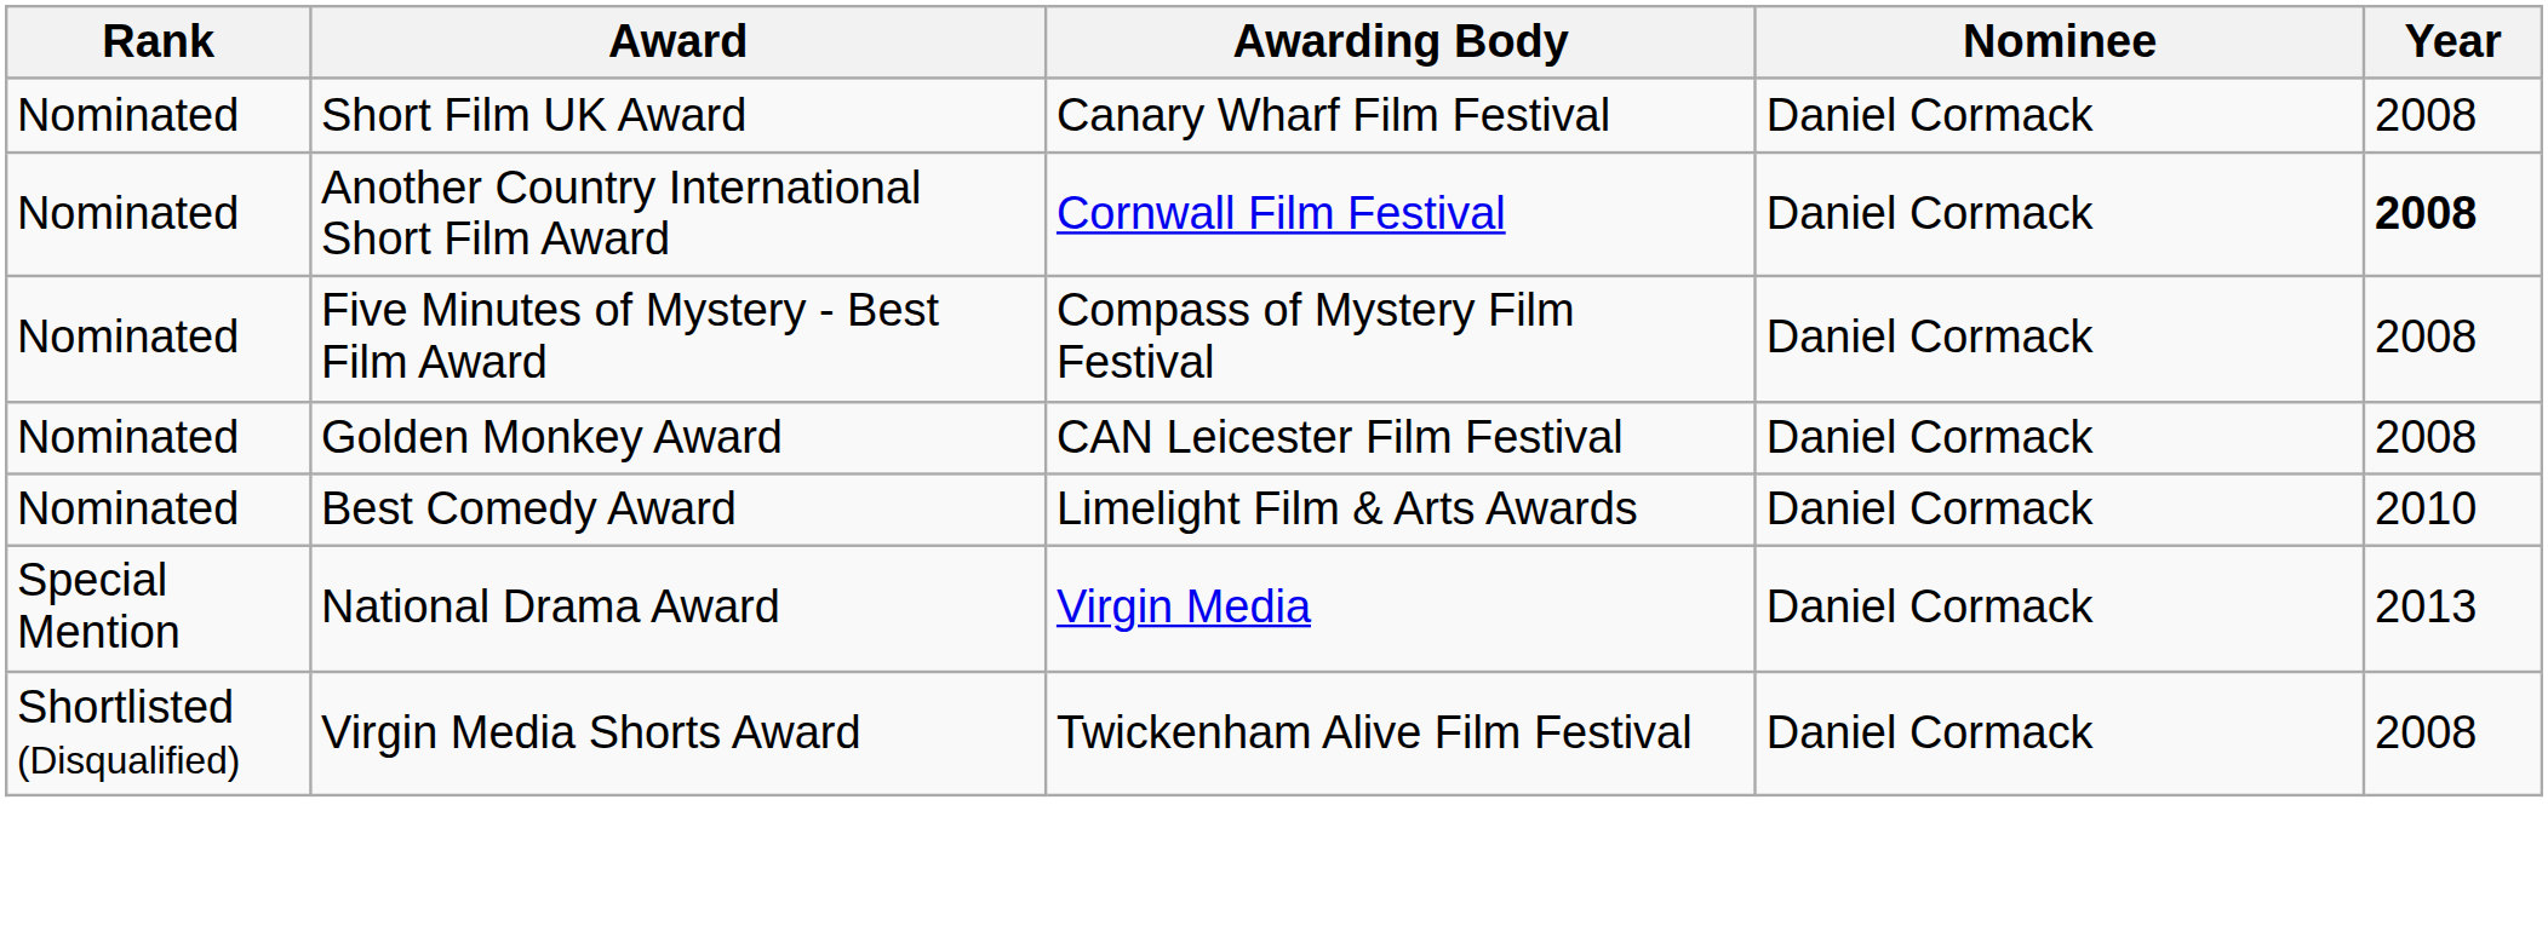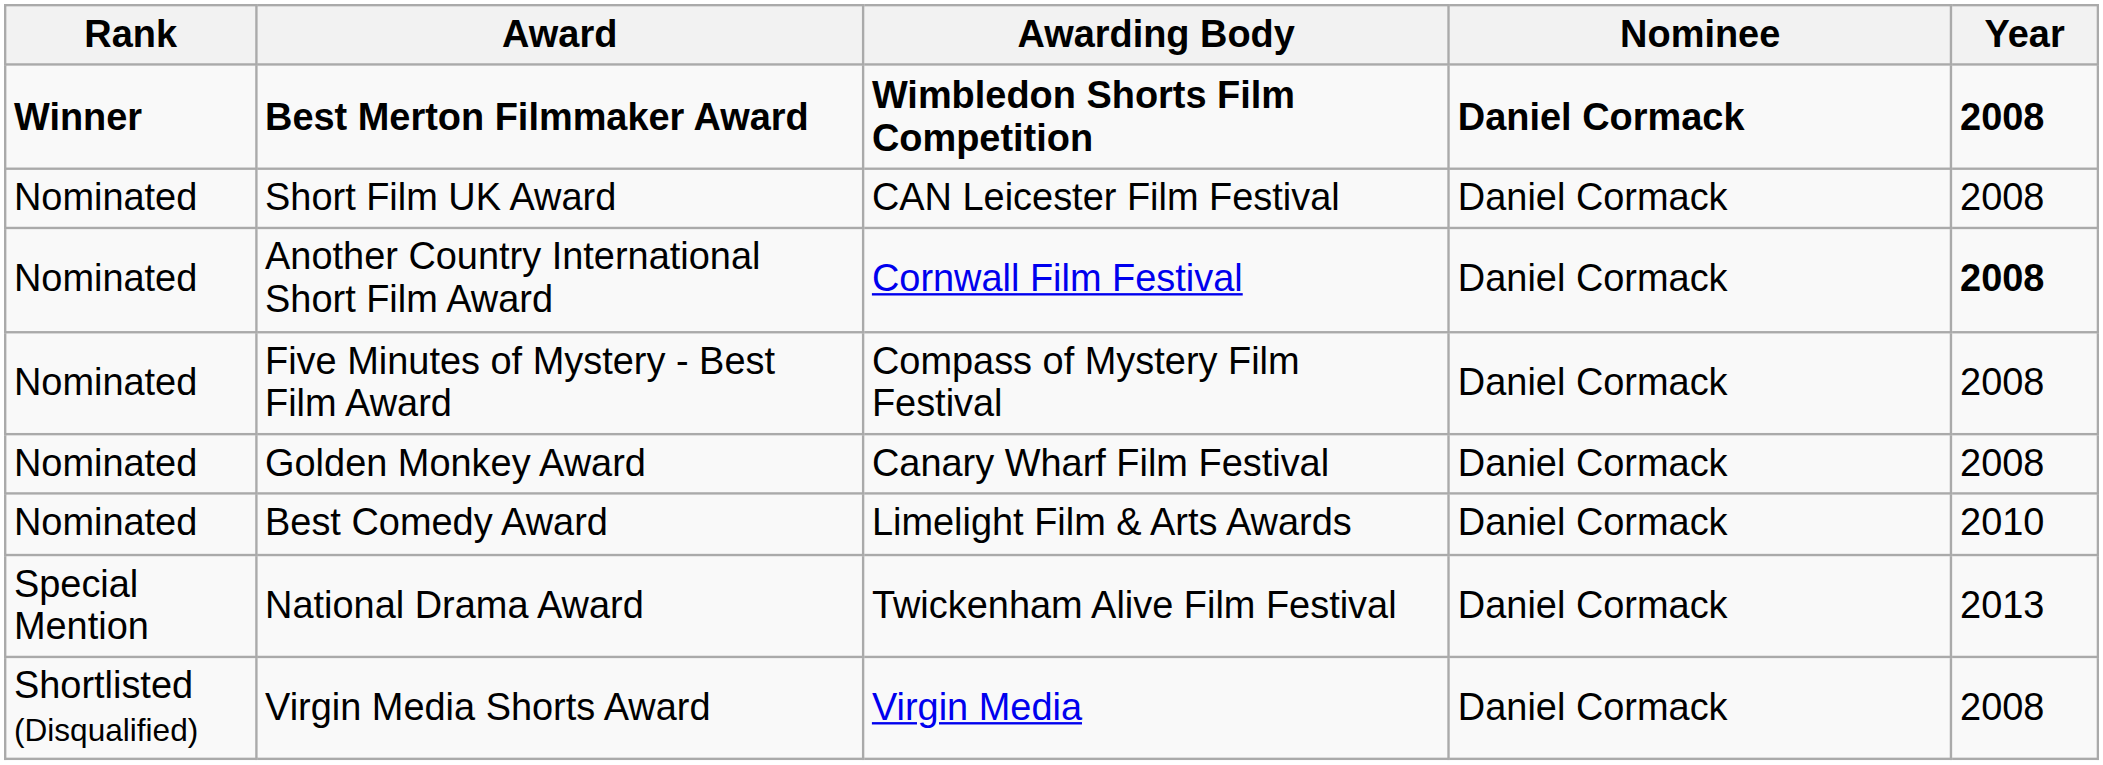 <table class="sortable wikitable" width="100%">
 <tr>
 <th width=12%>Rank</th>
 <th width=29%>Award</th>
 <th width=28%>Awarding Body</th>
 <th width=24%>Nominee</th>
 <th width=7%>Year</th>
 </tr>
 <tr>
+<td><strong>Winner</strong></td>
+<td><strong>Best Merton Filmmaker Award</strong></td>
+<td><strong>Wimbledon Shorts Film Competition</strong></td>
+<td><strong>Daniel Cormack</strong></td>
+<td><strong>2008</strong></td>
+</tr>
+<tr>
 <td>Nominated</td>
 <td>Short Film UK Award</td>
-<td>Canary Wharf Film Festival</td>
+<td>CAN Leicester Film Festival</td>
 <td>Daniel Cormack</td>
 <td>2008</td>
 </tr>
 <tr>
 <td>Nominated</td>
 <td>Another Country International Short Film Award</td>
 <td><a href='#'>Cornwall Film Festival</a></td>
 <td>Daniel Cormack</td>
 <td><strong>2008</strong></td>
 </tr>
 <tr>
 <td>Nominated</td>
 <td>Five Minutes of Mystery - Best Film Award</td>
 <td>Compass of Mystery Film Festival</td>
 <td>Daniel Cormack</td>
 <td>2008</td>
 </tr>
 <tr>
 <td>Nominated</td>
 <td>Golden Monkey Award</td>
-<td>CAN Leicester Film Festival</td>
+<td>Canary Wharf Film Festival</td>
 <td>Daniel Cormack</td>
 <td>2008</td>
 </tr>
 <tr>
 <td>Nominated</td>
 <td>Best Comedy Award</td>
 <td>Limelight Film & Arts Awards</td>
 <td>Daniel Cormack</td>
 <td>2010</td>
 </tr>
 <tr>
 <td>Special Mention</td>
 <td>National Drama Award</td>
-<td><a href='#'>Virgin Media</a></td>
+<td>Twickenham Alive Film Festival</td>
 <td>Daniel Cormack</td>
 <td>2013</td>
 </tr>
 <tr>
 <td>Shortlisted <small>(Disqualified)</small></td>
 <td>Virgin Media Shorts Award</td>
-<td>Twickenham Alive Film Festival</td>
+<td><a href='#'>Virgin Media</a></td>
 <td>Daniel Cormack</td>
 <td>2008</td>
 </tr>
 </table>
